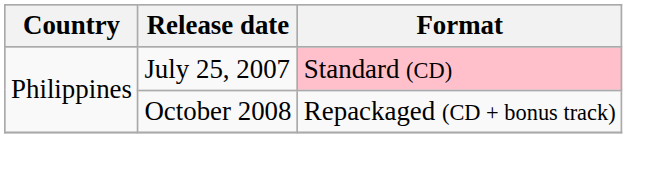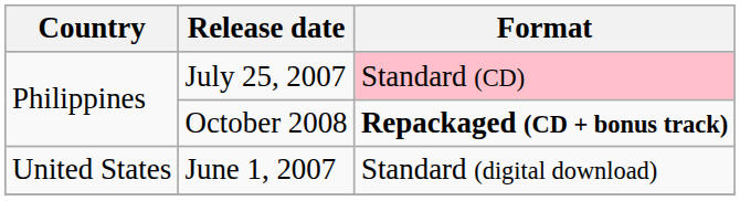 <table class="wikitable">
 <tr>
 <th>Country</th>
 <th>Release date</th>
 <th>Format</th>
 </tr>
 <tr>
 <td rowspan=2>Philippines</td>
 <td>July 25, 2007</td>
 <td style="background: pink;">Standard <small>(CD)</small></td>
 </tr>
 <tr>
 <td>October 2008</td>
-<td>Repackaged <small>(CD + bonus track)</small></td>
+<td><strong>Repackaged <small>(CD + bonus track)</small></strong></td>
+</tr>
+<tr>
+<td>United States</td>
+<td>June 1, 2007</td>
+<td>Standard <small>(digital download)</small></td>
 </tr>
 <tr>
 </tr>
 </table>
